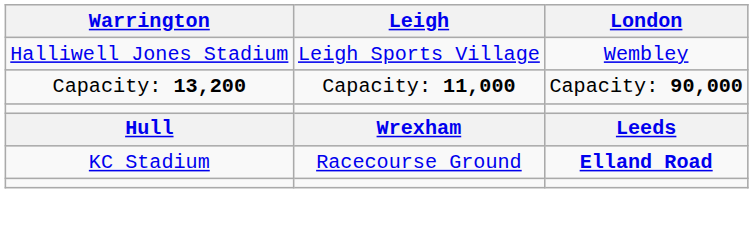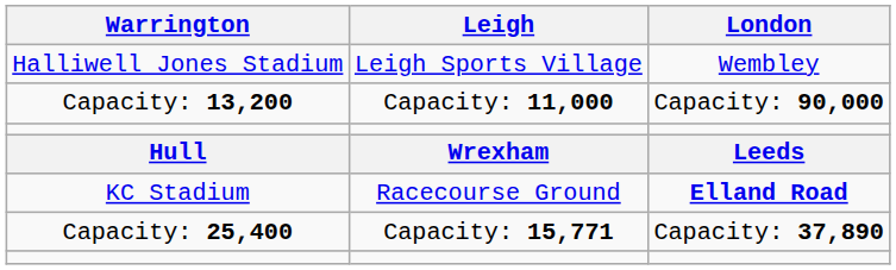 <table class="wikitable" style="text-align:center;margin:1em auto;">
 <tr>
 <th><a href='#'>Warrington</a></th>
 <th><a href='#'>Leigh</a></th>
 <th><a href='#'>London</a></th>
 </tr>
 <tr>
 <td><a href='#'>Halliwell Jones Stadium</a></td>
 <td><a href='#'>Leigh Sports Village</a></td>
 <td><a href='#'>Wembley</a></td>
 </tr>
 <tr>
 <td>Capacity: <strong>13,200</strong></td>
 <td>Capacity: <strong>11,000</strong></td>
 <td>Capacity: <strong>90,000</strong></td>
 </tr>
 <tr>
 <td></td>
 <td></td>
 <td></td>
 </tr>
 <tr>
 <th><a href='#'>Hull</a></th>
 <th><a href='#'>Wrexham</a></th>
 <th><strong><a href='#'>Leeds</a></strong></th>
 </tr>
 <tr>
 <td><a href='#'>KC Stadium</a></td>
 <td><a href='#'>Racecourse Ground</a></td>
 <td><strong><a href='#'>Elland Road</a></strong></td>
 </tr>
 <tr>
+<td>Capacity: <strong>25,400</strong></td>
+<td>Capacity: <strong>15,771</strong></td>
+<td>Capacity: <strong>37,890</strong></td>
+</tr>
+<tr>
 <td></td>
 <td></td>
 <td></td>
 </tr>
 </table>
